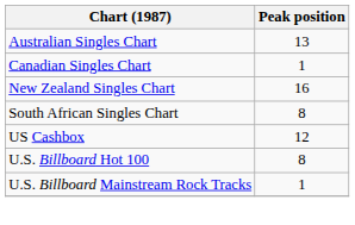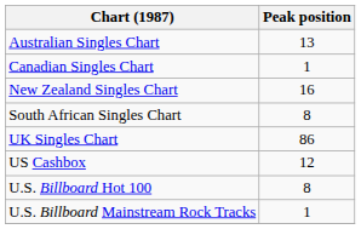 <table class="wikitable">
 <tr>
 <th>Chart (1987)</th>
 <th>Peak position</th>
 </tr>
 <tr>
 <td align="left"><a href='#'>Australian Singles Chart</a></td>
 <td align="center">13</td>
 </tr>
 <tr>
 <td align="left"><a href='#'>Canadian Singles Chart</a></td>
 <td align="center">1</td>
 </tr>
 <tr>
 <td align="left"><a href='#'>New Zealand Singles Chart</a></td>
 <td align="center">16</td>
 </tr>
 <tr>
 <td align="left">South African Singles Chart</td>
 <td align="center">8</td>
 </tr>
 <tr>
+<td align="left"><a href='#'>UK Singles Chart</a></td>
+<td align="center">86</td>
+</tr>
+<tr>
 <td align=“left”>US <a href='#'>Cashbox</a></td>
 <td align="center">12</td>
 </tr>
 <tr>
 <td align="left">U.S. <a href='#'><em>Billboard</em> Hot 100</a></td>
 <td align="center">8</td>
 </tr>
 <tr>
 <td align="left">U.S. <em>Billboard</em> <a href='#'>Mainstream Rock Tracks</a></td>
 <td align="center">1</td>
 </tr>
 <tr>
 </tr>
 </table>
